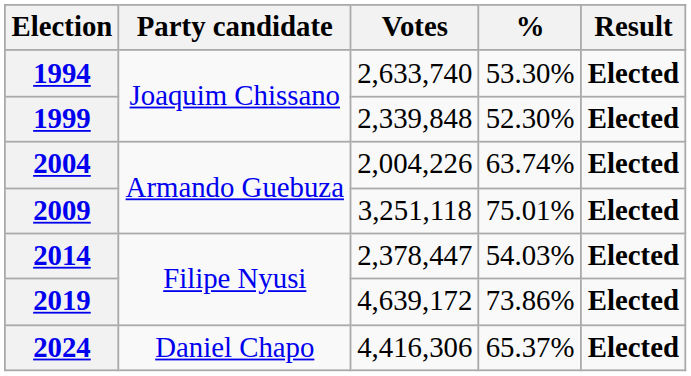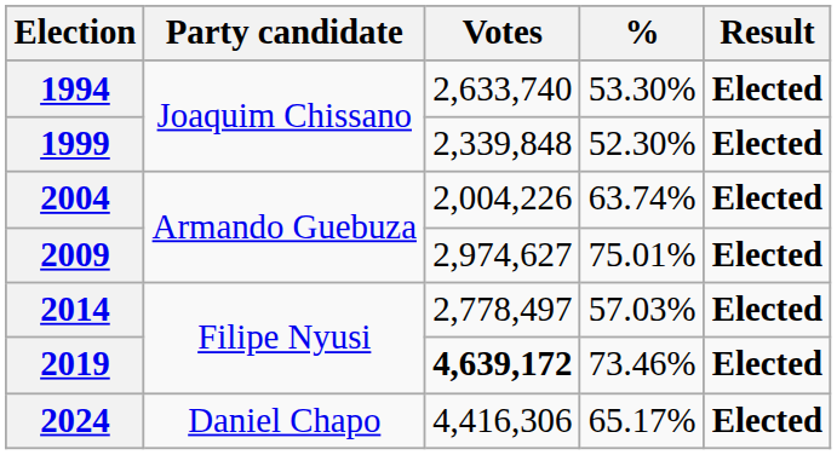 <table class=wikitable style=text-align:center>
 <tr>
 <th>Election</th>
 <th>Party candidate</th>
 <th>Votes</th>
 <th>%</th>
 <th>Result</th>
 </tr>
 <tr>
 <th><a href='#'>1994</a></th>
 <td rowspan="2"><a href='#'>Joaquim Chissano</a></td>
 <td>2,633,740</td>
 <td>53.30%</td>
 <td><strong>Elected</strong> </td>
 </tr>
 <tr>
 <th><a href='#'>1999</a></th>
 <td>2,339,848</td>
 <td>52.30%</td>
 <td><strong>Elected</strong> </td>
 </tr>
 <tr>
 <th><a href='#'>2004</a></th>
 <td rowspan="2"><a href='#'>Armando Guebuza</a></td>
 <td>2,004,226</td>
 <td>63.74%</td>
 <td><strong>Elected</strong> </td>
 </tr>
 <tr>
 <th><a href='#'>2009</a></th>
-<td>3,251,118</td>
+<td>2,974,627</td>
 <td>75.01%</td>
 <td><strong>Elected</strong> </td>
 </tr>
 <tr>
 <th><a href='#'>2014</a></th>
 <td rowspan="2"><a href='#'>Filipe Nyusi</a></td>
-<td>2,378,447</td>
-<td>54.03%</td>
+<td>2,778,497</td>
+<td>57.03%</td>
 <td><strong>Elected</strong> </td>
 </tr>
 <tr>
 <th><a href='#'>2019</a></th>
-<td>4,639,172</td>
-<td>73.86%</td>
+<td><strong>4,639,172</strong></td>
+<td>73.46%</td>
 <td><strong>Elected</strong> </td>
 </tr>
 <tr>
 <th><a href='#'>2024</a></th>
 <td><a href='#'>Daniel Chapo</a></td>
 <td>4,416,306</td>
-<td>65.37%</td>
+<td>65.17%</td>
 <td><strong>Elected</strong> </td>
 </tr>
 </table>
